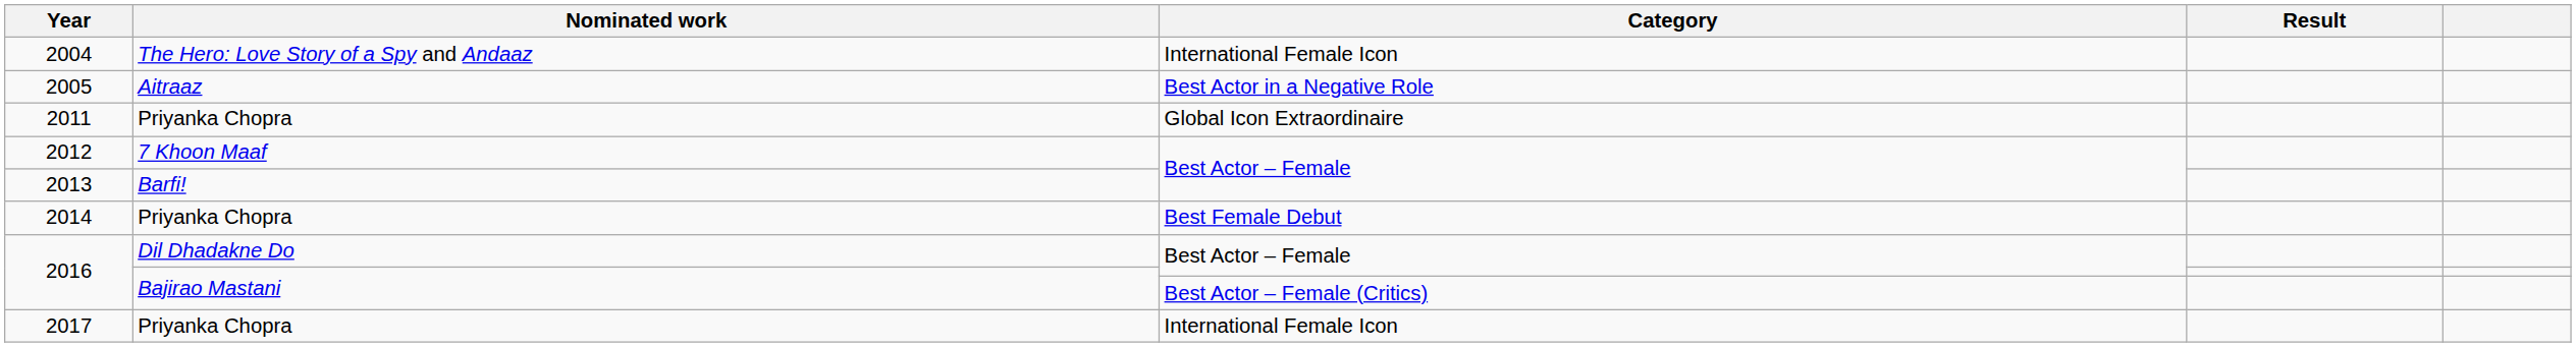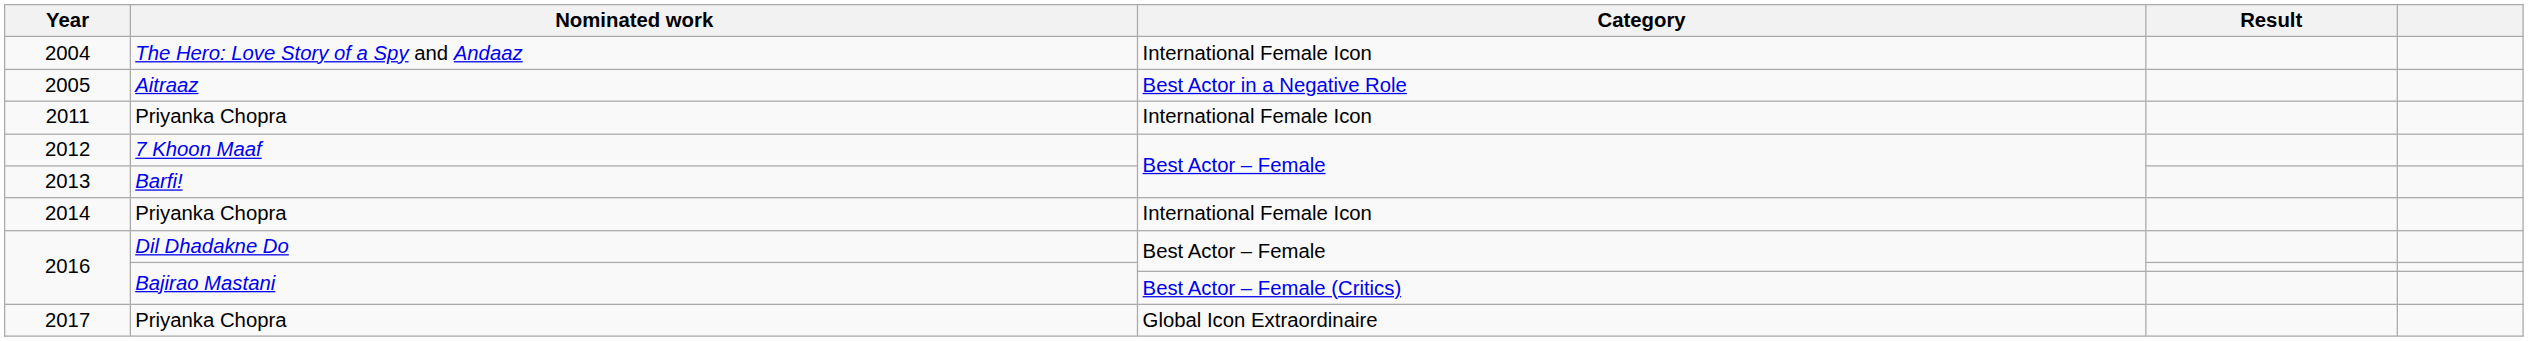 <table class="wikitable sortable" width=100%>
 <tr>
 <th width=5%>Year</th>
 <th width=40%>Nominated work</th>
 <th width=40%>Category</th>
 <th width=10%>Result</th>
 <th width=5%></th>
 </tr>
 <tr>
 <td style="text-align:center;">2004</td>
 <td style="text-align:left;"><em><a href='#'>The Hero: Love Story of a Spy</a></em> and <em><a href='#'>Andaaz</a></em></td>
 <td>International Female Icon</td>
 <td></td>
 <td style="text-align:center;"></td>
 </tr>
 <tr>
 <td style="text-align:center;">2005</td>
 <td style="text-align:left;"><em><a href='#'>Aitraaz</a></em></td>
 <td><a href='#'>Best Actor in a Negative Role</a></td>
 <td></td>
 <td style="text-align:center;"></td>
 </tr>
 <tr>
 <td style="text-align:center;">2011</td>
 <td style="text-align:left;">Priyanka Chopra</td>
-<td>Global Icon Extraordinaire</td>
+<td>International Female Icon</td>
 <td></td>
 <td style="text-align:center;"></td>
 </tr>
 <tr>
 <td style="text-align:center;">2012</td>
 <td style="text-align:left;"><em><a href='#'>7 Khoon Maaf</a></em></td>
 <td rowspan="2"><a href='#'>Best Actor – Female</a></td>
 <td></td>
 <td style="text-align:center;"></td>
 </tr>
 <tr>
 <td style="text-align:center;">2013</td>
 <td style="text-align:left;"><em><a href='#'>Barfi!</a></em></td>
 <td></td>
 <td style="text-align:center;"></td>
 </tr>
 <tr>
 <td style="text-align:center;">2014</td>
 <td style="text-align:left;">Priyanka Chopra</td>
-<td><a href='#'>Best Female Debut</a></td>
+<td>International Female Icon</td>
 <td></td>
 <td style="text-align:center;"></td>
 </tr>
 <tr>
 <td rowspan="3" style="text-align:center;">2016</td>
 <td style="text-align:left;"><em><a href='#'>Dil Dhadakne Do</a></em></td>
 <td rowspan="2">Best Actor – Female</td>
 <td></td>
 <td style="text-align:center;"></td>
 </tr>
 <tr>
 <td rowspan="2" style="text-align:left;"><em><a href='#'>Bajirao Mastani</a></em></td>
 <td></td>
 <td style="text-align:center;"></td>
 </tr>
 <tr>
 <td><a href='#'>Best Actor – Female (Critics)</a></td>
 <td></td>
 <td style="text-align:center;"></td>
 </tr>
 <tr>
 <td style="text-align:center;">2017</td>
 <td style="text-align:left;">Priyanka Chopra</td>
-<td>International Female Icon</td>
+<td>Global Icon Extraordinaire</td>
 <td></td>
 <td style="text-align:center;"></td>
 </tr>
 </table>
